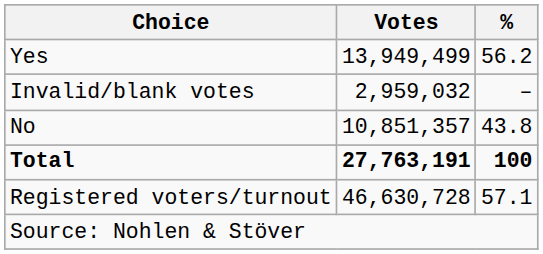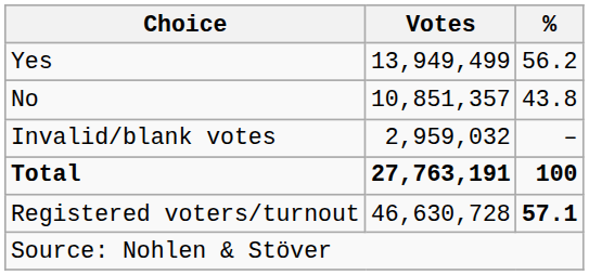 <table class=wikitable style=text-align:right>
 <tr>
 <th>Choice</th>
 <th>Votes</th>
 <th>%</th>
 </tr>
 <tr>
 <td align=left> Yes</td>
 <td>13,949,499</td>
 <td>56.2</td>
 </tr>
 <tr>
+<td align=left>No</td>
+<td>10,851,357</td>
+<td>43.8</td>
+</tr>
+<tr>
 <td align=left>Invalid/blank votes</td>
 <td>2,959,032</td>
 <td>–</td>
-</tr>
-<tr>
-<td align=left>No</td>
-<td>10,851,357</td>
-<td>43.8</td>
 </tr>
 <tr>
 <td align=left><strong>Total</strong></td>
 <td><strong>27,763,191</strong></td>
 <td><strong>100</strong></td>
 </tr>
 <tr>
 <td align=left>Registered voters/turnout</td>
 <td>46,630,728</td>
-<td>57.1</td>
+<td><strong>57.1</strong></td>
 </tr>
 <tr>
 <td align=left colspan=3>Source: Nohlen & Stöver</td>
 </tr>
 </table>
